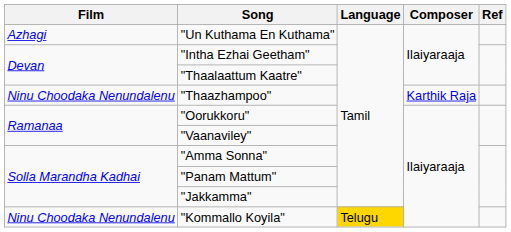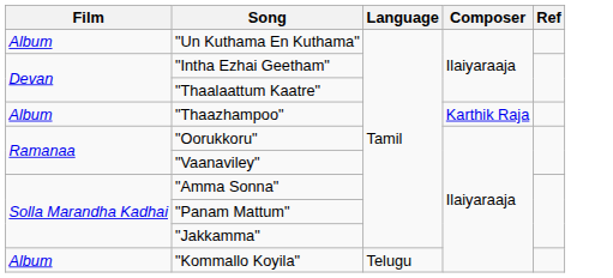 <table class="wikitable sortable" style="font-size:95%;">
 <tr>
 <th>Film</th>
 <th>Song</th>
 <th>Language</th>
 <th>Composer</th>
 <th>Ref</th>
 </tr>
 <tr>
-<td><a href='#'><em>Azhagi</em></a></td>
+<td><a href='#'><em>Album</em></a></td>
 <td>"Un Kuthama En Kuthama"</td>
 <td rowspan="9">Tamil</td>
 <td rowspan="3">Ilaiyaraaja</td>
 <td></td>
 </tr>
 <tr>
 <td rowspan="2"><a href='#'><em>Devan</em></a></td>
 <td>"Intha Ezhai Geetham"</td>
 <td rowspan="2"></td>
 </tr>
 <tr>
 <td>"Thaalaattum Kaatre"</td>
 </tr>
 <tr>
-<td><a href='#'><em>Ninu Choodaka Nenundalenu</em></a></td>
+<td><a href='#'><em>Album</em></a></td>
 <td>"Thaazhampoo"</td>
 <td><a href='#'>Karthik Raja</a></td>
 <td></td>
 </tr>
 <tr>
 <td rowspan="2"><em><a href='#'>Ramanaa</a></em></td>
 <td>"Oorukkoru"</td>
 <td rowspan="6">Ilaiyaraaja</td>
 <td rowspan="2"></td>
 </tr>
 <tr>
 <td>"Vaanaviley"</td>
 </tr>
 <tr>
 <td rowspan="3"><a href='#'><em>Solla Marandha Kadhai</em></a></td>
 <td>"Amma Sonna"</td>
 <td rowspan="3"></td>
 </tr>
 <tr>
 <td>"Panam Mattum"</td>
 </tr>
 <tr>
 <td>"Jakkamma"</td>
 </tr>
 <tr>
-<td><a href='#'><em>Ninu Choodaka Nenundalenu</em></a></td>
+<td><a href='#'><em>Album</em></a></td>
 <td>"Kommallo Koyila"</td>
-<td style="background: gold;">Telugu</td>
+<td>Telugu</td>
 <td></td>
 </tr>
 </table>
